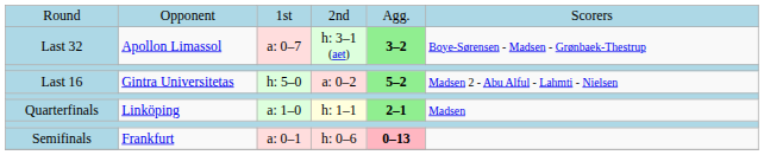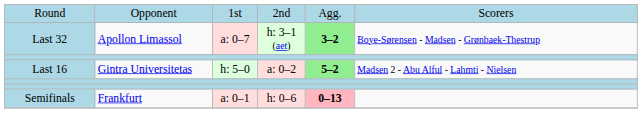 <table class="wikitable" style="text-align:center">
 <tr bgcolor=lightblue>
 <td width=150px>Round</td>
 <td width=200px>Opponent</td>
 <td width=80px>1st</td>
 <td width=80px>2nd</td>
 <td width=80px>Agg.</td>
 <td width=600px>Scorers</td>
 </tr>
 <tr>
 <td bgcolor=lightblue>Last 32</td>
 <td align=left> <a href='#'>Apollon Limassol</a></td>
 <td bgcolor="#ffdddd">a: 0–7</td>
 <td bgcolor="#ddffdd">h: 3–1 <small>(<a href='#'>aet</a>)</small></td>
 <td bgcolor=lightgreen><strong>3–2</strong></td>
 <td align=left><small><a href='#'>Boye-Sørensen</a> - <a href='#'>Madsen</a> - <a href='#'>Grønbaek-Thestrup</a></small></td>
 </tr>
 <tr bgcolor=lightblue>
 <td colspan=6></td>
 </tr>
 <tr>
 <td bgcolor=lightblue>Last 16</td>
 <td align=left> <a href='#'>Gintra Universitetas</a></td>
 <td bgcolor="#ddffdd">h: 5–0</td>
 <td bgcolor="#ffdddd">a: 0–2</td>
 <td bgcolor=lightgreen><strong>5–2</strong></td>
 <td align=left><small><a href='#'>Madsen</a> 2 - <a href='#'>Abu Alful</a> - <a href='#'>Lahmti</a> - <a href='#'>Nielsen</a></small></td>
 </tr>
 <tr bgcolor=lightblue>
 <td colspan=6></td>
 </tr>
-<tr>
-<td bgcolor=lightblue>Quarterfinals</td>
-<td align=left> <a href='#'>Linköping</a></td>
-<td bgcolor="#ddffdd">a: 1–0</td>
-<td bgcolor="#ffffdd">h: 1–1</td>
-<td bgcolor=lightgreen><strong>2–1</strong></td>
-<td align=left><small><a href='#'>Madsen</a></small></td>
-</tr>
 <tr bgcolor=lightblue>
 <td colspan=6></td>
 </tr>
 <tr>
 <td bgcolor=lightblue>Semifinals</td>
 <td align=left> <a href='#'>Frankfurt</a></td>
 <td bgcolor="#ffdddd">a: 0–1</td>
 <td bgcolor="#ffdddd">h: 0–6</td>
 <td bgcolor=lightpink><strong>0–13</strong></td>
 <td align=left></td>
 </tr>
 <tr>
 </tr>
 </table>
